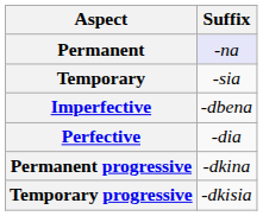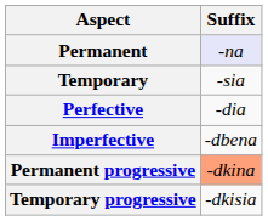 <table class="wikitable" style="text-align:center">
 <tr>
 <th>Aspect</th>
 <th>Suffix</th>
 </tr>
 <tr>
 <th>Permanent</th>
 <td style="background: lavender;"><em>-na</em></td>
 </tr>
 <tr>
 <th>Temporary</th>
 <td><em>-sia</em></td>
 </tr>
 <tr>
+<th><a href='#'>Perfective</a></th>
+<td><em>-dia</em></td>
+</tr>
+<tr>
 <th><a href='#'>Imperfective</a></th>
 <td><em>-dbena</em></td>
 </tr>
 <tr>
-<th><a href='#'>Perfective</a></th>
-<td><em>-dia</em></td>
-</tr>
-<tr>
 <th>Permanent <a href='#'>progressive</a></th>
-<td><em>-dkina</em></td>
+<td style="background: lightsalmon;"><em>-dkina</em></td>
 </tr>
 <tr>
 <th>Temporary <a href='#'>progressive</a></th>
 <td><em>-dkisia</em></td>
 </tr>
 </table>
